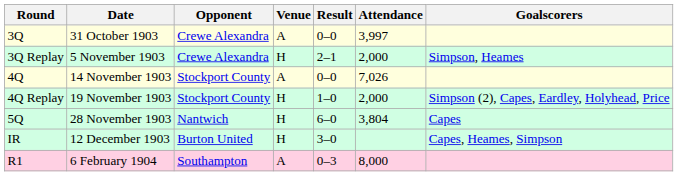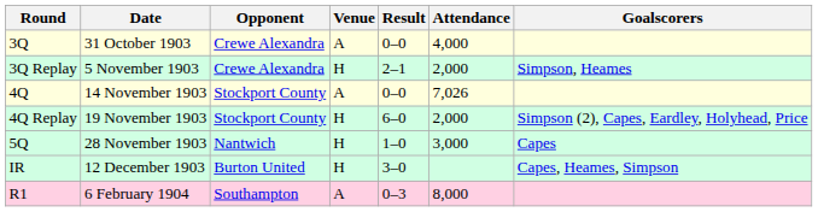 <table class="wikitable">
 <tr>
 <th>Round</th>
 <th>Date</th>
 <th>Opponent</th>
 <th>Venue</th>
 <th>Result</th>
 <th>Attendance</th>
 <th>Goalscorers</th>
 </tr>
 <tr style="background-color: #ffffdd;">
 <td>3Q</td>
 <td>31 October 1903</td>
 <td><a href='#'>Crewe Alexandra</a></td>
 <td>A</td>
 <td>0–0</td>
-<td>3,997</td>
+<td>4,000</td>
 <td></td>
 </tr>
 <tr style="background-color: #d0ffe3;">
 <td>3Q Replay</td>
 <td>5 November 1903</td>
 <td><a href='#'>Crewe Alexandra</a></td>
 <td>H</td>
 <td>2–1</td>
 <td>2,000</td>
 <td><a href='#'>Simpson</a>, <a href='#'>Heames</a></td>
 </tr>
 <tr style="background-color: #ffffdd;">
 <td>4Q</td>
 <td>14 November 1903</td>
 <td><a href='#'>Stockport County</a></td>
 <td>A</td>
 <td>0–0</td>
 <td>7,026</td>
 <td></td>
 </tr>
 <tr style="background-color: #d0ffe3;">
 <td>4Q Replay</td>
 <td>19 November 1903</td>
 <td><a href='#'>Stockport County</a></td>
 <td>H</td>
-<td>1–0</td>
+<td>6–0</td>
 <td>2,000</td>
 <td><a href='#'>Simpson</a> (2), <a href='#'>Capes</a>, <a href='#'>Eardley</a>, <a href='#'>Holyhead</a>, <a href='#'>Price</a></td>
 </tr>
 <tr style="background-color: #d0ffe3;">
 <td>5Q</td>
 <td>28 November 1903</td>
 <td><a href='#'>Nantwich</a></td>
 <td>H</td>
-<td>6–0</td>
-<td>3,804</td>
+<td>1–0</td>
+<td>3,000</td>
 <td><a href='#'>Capes</a></td>
 </tr>
 <tr style="background-color: #d0ffe3;">
 <td>IR</td>
 <td>12 December 1903</td>
 <td><a href='#'>Burton United</a></td>
 <td>H</td>
 <td>3–0</td>
 <td></td>
 <td><a href='#'>Capes</a>, <a href='#'>Heames</a>, <a href='#'>Simpson</a></td>
 </tr>
 <tr style="background-color: #ffd0e3;">
 <td>R1</td>
 <td>6 February 1904</td>
 <td><a href='#'>Southampton</a></td>
 <td>A</td>
 <td>0–3</td>
 <td>8,000</td>
 <td></td>
 </tr>
 </table>
